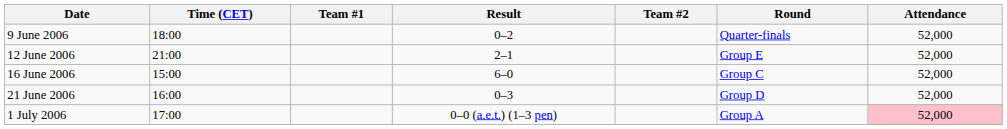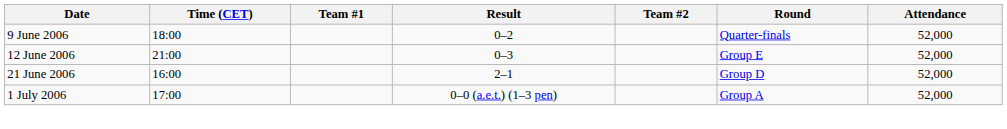 <table class="wikitable" style="width:100%">
 <tr>
 <th>Date</th>
 <th>Time (<a href='#'>CET</a>)</th>
 <th>Team #1</th>
 <th>Result</th>
 <th>Team #2</th>
 <th>Round</th>
 <th>Attendance</th>
 </tr>
 <tr>
 <td>9 June 2006</td>
 <td>18:00</td>
 <td></td>
 <td style="text-align:center;">0–2</td>
 <td></td>
 <td><a href='#'>Quarter-finals</a></td>
 <td style="text-align:center;">52,000</td>
 </tr>
 <tr>
 <td>12 June 2006</td>
 <td>21:00</td>
 <td></td>
-<td style="text-align:center;">2–1</td>
+<td style="text-align:center;">0–3</td>
 <td></td>
 <td><a href='#'>Group E</a></td>
-<td style="text-align:center;">52,000</td>
-</tr>
-<tr>
-<td>16 June 2006</td>
-<td>15:00</td>
-<td></td>
-<td style="text-align:center;">6–0</td>
-<td></td>
-<td><a href='#'>Group C</a></td>
 <td style="text-align:center;">52,000</td>
 </tr>
 <tr>
 <td>21 June 2006</td>
 <td>16:00</td>
 <td></td>
-<td style="text-align:center;">0–3</td>
+<td style="text-align:center;">2–1</td>
 <td></td>
 <td><a href='#'>Group D</a></td>
 <td style="text-align:center;">52,000</td>
 </tr>
 <tr>
 <td>1 July 2006</td>
 <td>17:00</td>
 <td></td>
 <td style="text-align:center;">0–0 (<a href='#'>a.e.t.</a>) (1–3 <a href='#'>pen</a>)</td>
 <td></td>
 <td><a href='#'>Group A</a></td>
-<td style="background: pink; text-align:center;">52,000</td>
+<td style="text-align:center;">52,000</td>
 </tr>
 </table>
